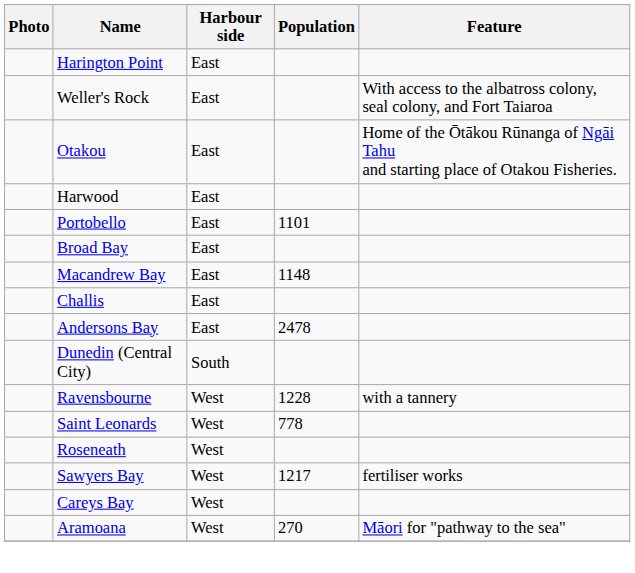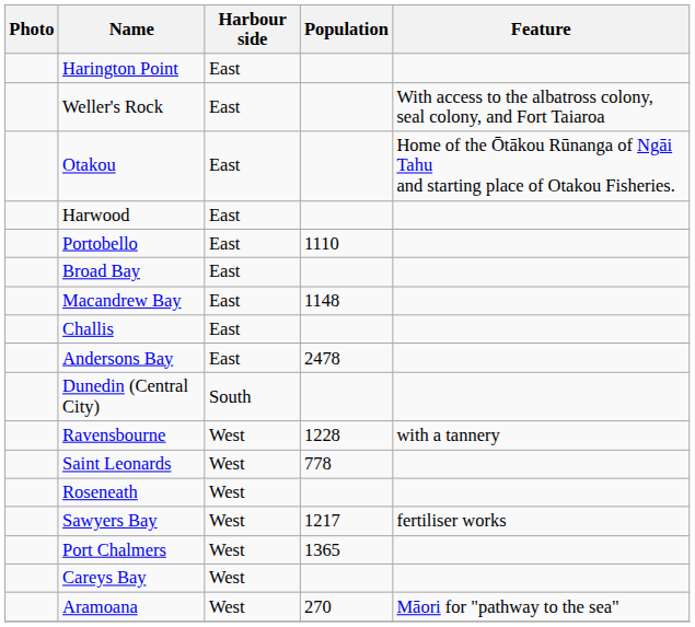 <table class="wikitable sortable">
 <tr>
 <th>Photo</th>
 <th>Name</th>
 <th>Harbour side</th>
 <th>Population</th>
 <th>Feature</th>
 </tr>
 <tr>
 <td></td>
 <td><a href='#'>Harington Point</a></td>
 <td>East</td>
 <td></td>
 <td></td>
 </tr>
 <tr>
 <td></td>
 <td>Weller's Rock</td>
 <td>East</td>
 <td></td>
 <td>With access to the albatross colony, seal colony, and Fort Taiaroa</td>
 </tr>
 <tr>
 <td></td>
 <td><a href='#'>Otakou</a></td>
 <td>East</td>
 <td></td>
 <td>Home of the Ōtākou Rūnanga of <a href='#'>Ngāi Tahu</a><br>and starting place of Otakou Fisheries.</td>
 </tr>
 <tr>
 <td></td>
 <td>Harwood</td>
 <td>East</td>
 <td></td>
 <td></td>
 </tr>
 <tr>
 <td></td>
 <td><a href='#'>Portobello</a></td>
 <td>East</td>
-<td>1101</td>
+<td>1110</td>
 <td></td>
 </tr>
 <tr>
 <td></td>
 <td><a href='#'>Broad Bay</a></td>
 <td>East</td>
 <td></td>
 <td></td>
 </tr>
 <tr>
 <td></td>
 <td><a href='#'>Macandrew Bay</a></td>
 <td>East</td>
 <td>1148</td>
 <td></td>
 </tr>
 <tr>
 <td></td>
 <td><a href='#'>Challis</a></td>
 <td>East</td>
 <td></td>
 <td></td>
 </tr>
 <tr>
 <td></td>
 <td><a href='#'>Andersons Bay</a></td>
 <td>East</td>
 <td>2478</td>
 <td></td>
 </tr>
 <tr>
 <td></td>
 <td><a href='#'>Dunedin</a> (Central City)</td>
 <td>South</td>
 <td></td>
 <td></td>
 </tr>
 <tr>
 <td></td>
 <td><a href='#'>Ravensbourne</a></td>
 <td>West</td>
 <td>1228</td>
 <td>with a tannery</td>
 </tr>
 <tr>
 <td></td>
 <td><a href='#'>Saint Leonards</a></td>
 <td>West</td>
 <td>778</td>
 <td></td>
 </tr>
 <tr>
 <td></td>
 <td><a href='#'>Roseneath</a></td>
 <td>West</td>
 <td></td>
 <td></td>
 </tr>
 <tr>
 <td></td>
 <td><a href='#'>Sawyers Bay</a></td>
 <td>West</td>
 <td>1217</td>
 <td>fertiliser works</td>
 </tr>
 <tr>
 <td></td>
+<td><a href='#'>Port Chalmers</a></td>
+<td>West</td>
+<td>1365</td>
+<td></td>
+</tr>
+<tr>
+<td></td>
 <td><a href='#'>Careys Bay</a></td>
 <td>West</td>
 <td></td>
 <td></td>
 </tr>
 <tr>
 <td></td>
 <td><a href='#'>Aramoana</a></td>
 <td>West</td>
 <td>270</td>
 <td><a href='#'>Māori</a> for "pathway to the sea"</td>
 </tr>
 <tr>
 </tr>
 </table>
